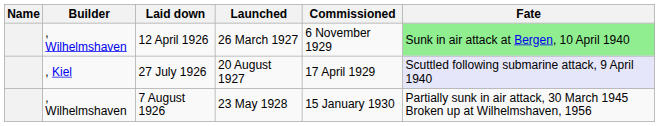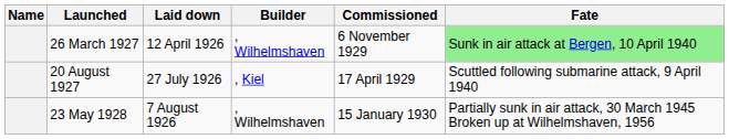 <table class="wikitable plainrowheaders">
 <tr>
 <th scope="col">Name</th>
+<th scope="col">Launched</th>
+<th scope="col">Laid down</th>
 <th scope="col">Builder</th>
-<th scope="col">Laid down</th>
-<th scope="col">Launched</th>
 <th scope="col">Commissioned</th>
 <th scope="col">Fate</th>
 </tr>
 <tr>
 <th scope="row"></th>
+<td>26 March 1927</td>
+<td>12 April 1926</td>
 <td>, <a href='#'>Wilhelmshaven</a></td>
-<td>12 April 1926</td>
-<td>26 March 1927</td>
 <td>6 November 1929</td>
 <td style="background: lightgreen;">Sunk in air attack at <a href='#'>Bergen</a>, 10 April 1940</td>
 </tr>
 <tr>
 <th scope="row"></th>
+<td>20 August 1927</td>
+<td>27 July 1926</td>
 <td>, <a href='#'>Kiel</a></td>
-<td>27 July 1926</td>
-<td>20 August 1927</td>
 <td>17 April 1929</td>
-<td style="background: lavender;">Scuttled following submarine attack, 9 April 1940</td>
+<td>Scuttled following submarine attack, 9 April 1940</td>
 </tr>
 <tr>
 <th scope="row"></th>
+<td>23 May 1928</td>
+<td>7 August 1926</td>
 <td>, Wilhelmshaven</td>
-<td>7 August 1926</td>
-<td>23 May 1928</td>
 <td>15 January 1930</td>
 <td>Partially sunk in air attack, 30 March 1945<br>Broken up at Wilhelmshaven, 1956</td>
 </tr>
 </table>
